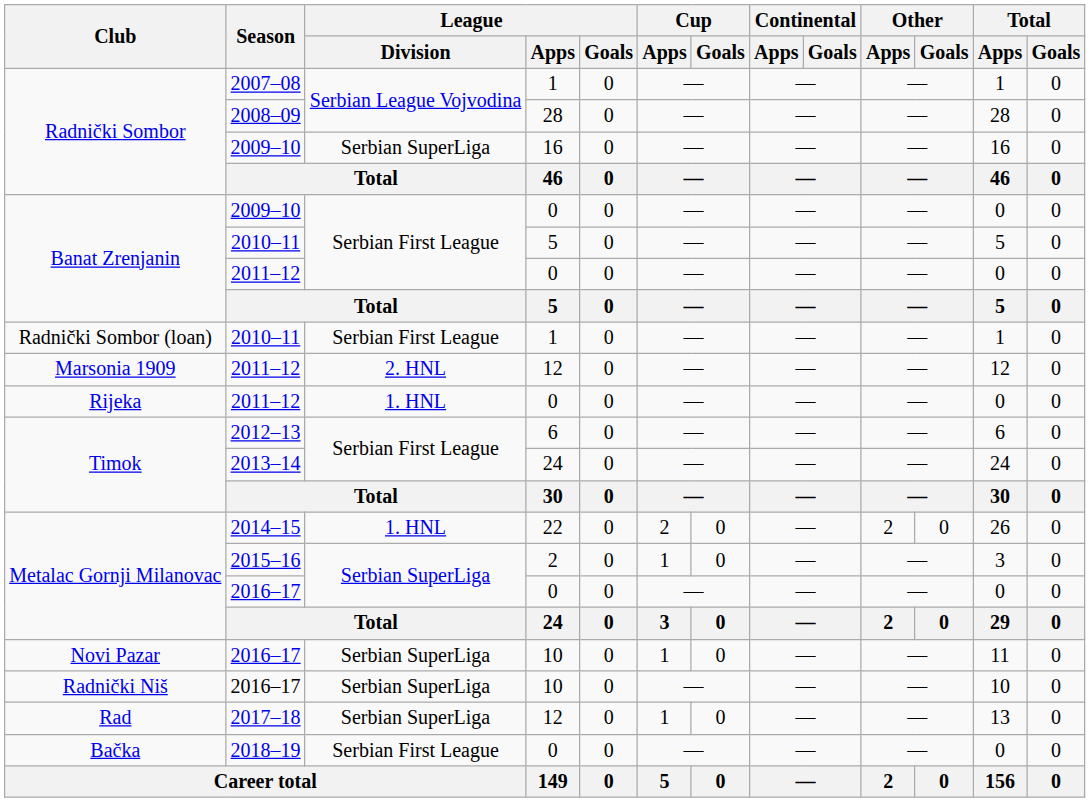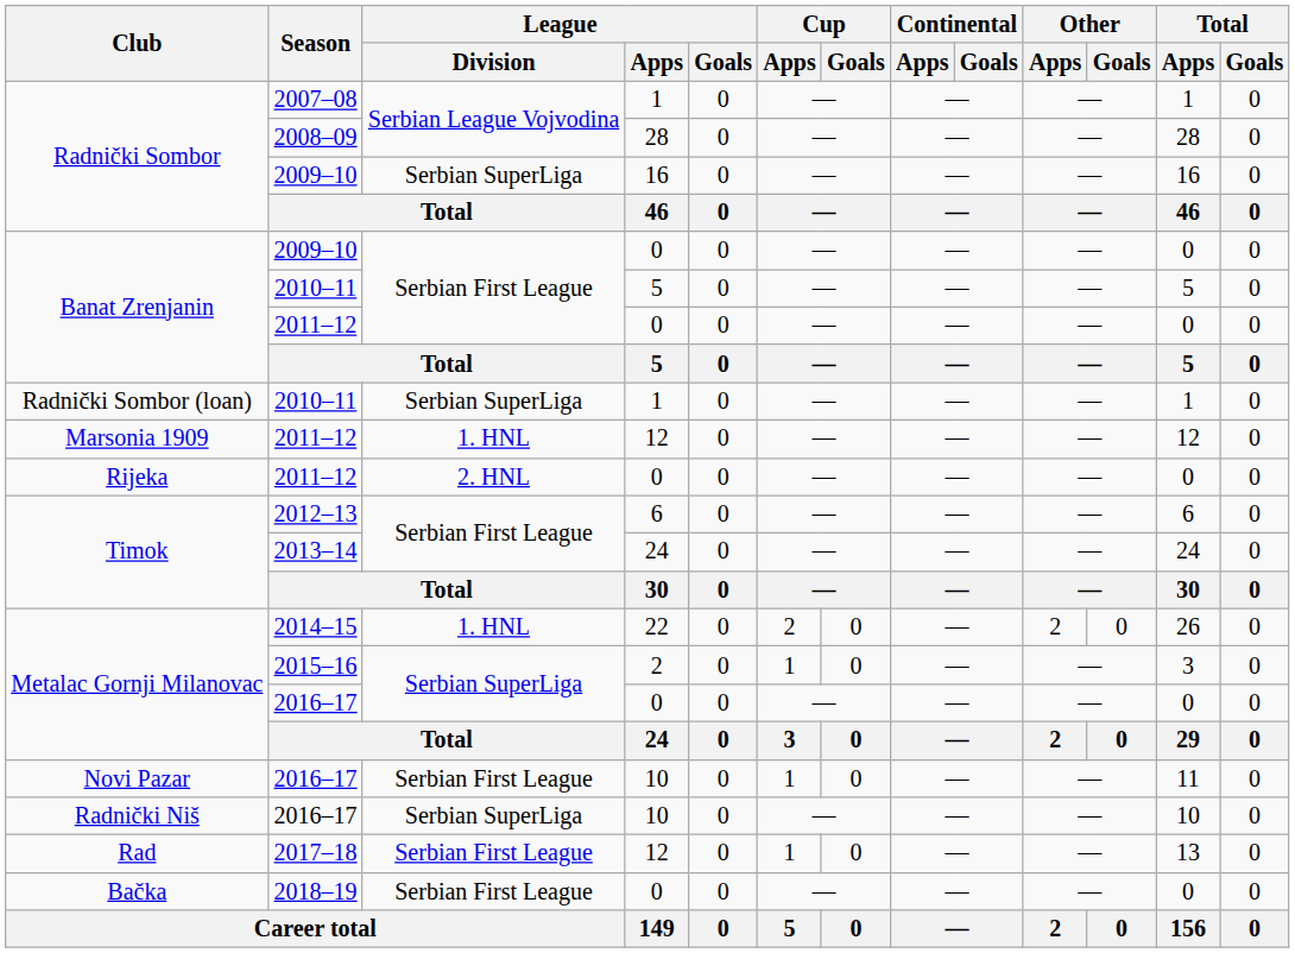 <table class="wikitable" style="text-align:center">
 <tr>
 <th rowspan="2">Club</th>
 <th rowspan="2">Season</th>
 <th colspan="3">League</th>
 <th colspan="2">Cup</th>
 <th colspan="2">Continental</th>
 <th colspan="2">Other</th>
 <th colspan="2">Total</th>
 </tr>
 <tr>
 <th>Division</th>
 <th>Apps</th>
 <th>Goals</th>
 <th>Apps</th>
 <th>Goals</th>
 <th>Apps</th>
 <th>Goals</th>
 <th>Apps</th>
 <th>Goals</th>
 <th>Apps</th>
 <th>Goals</th>
 </tr>
 <tr>
 <td rowspan="4"><a href='#'>Radnički Sombor</a></td>
 <td><a href='#'>2007–08</a></td>
 <td rowspan="2"><a href='#'>Serbian League Vojvodina</a></td>
 <td>1</td>
 <td>0</td>
 <td colspan="2">—</td>
 <td colspan="2">—</td>
 <td colspan="2">—</td>
 <td>1</td>
 <td>0</td>
 </tr>
 <tr>
 <td><a href='#'>2008–09</a></td>
 <td>28</td>
 <td>0</td>
 <td colspan="2">—</td>
 <td colspan="2">—</td>
 <td colspan="2">—</td>
 <td>28</td>
 <td>0</td>
 </tr>
 <tr>
 <td><a href='#'>2009–10</a></td>
 <td>Serbian SuperLiga</td>
 <td>16</td>
 <td>0</td>
 <td colspan="2">—</td>
 <td colspan="2">—</td>
 <td colspan="2">—</td>
 <td>16</td>
 <td>0</td>
 </tr>
 <tr>
 <th colspan="2">Total</th>
 <th>46</th>
 <th>0</th>
 <th colspan="2">—</th>
 <th colspan="2">—</th>
 <th colspan="2">—</th>
 <th>46</th>
 <th>0</th>
 </tr>
 <tr>
 <td rowspan="4"><a href='#'>Banat Zrenjanin</a></td>
 <td><a href='#'>2009–10</a></td>
 <td rowspan="3">Serbian First League</td>
 <td>0</td>
 <td>0</td>
 <td colspan="2">—</td>
 <td colspan="2">—</td>
 <td colspan="2">—</td>
 <td>0</td>
 <td>0</td>
 </tr>
 <tr>
 <td><a href='#'>2010–11</a></td>
 <td>5</td>
 <td>0</td>
 <td colspan="2">—</td>
 <td colspan="2">—</td>
 <td colspan="2">—</td>
 <td>5</td>
 <td>0</td>
 </tr>
 <tr>
 <td><a href='#'>2011–12</a></td>
 <td>0</td>
 <td>0</td>
 <td colspan="2">—</td>
 <td colspan="2">—</td>
 <td colspan="2">—</td>
 <td>0</td>
 <td>0</td>
 </tr>
 <tr>
 <th colspan="2">Total</th>
 <th>5</th>
 <th>0</th>
 <th colspan="2">—</th>
 <th colspan="2">—</th>
 <th colspan="2">—</th>
 <th>5</th>
 <th>0</th>
 </tr>
 <tr>
 <td>Radnički Sombor (loan)</td>
 <td><a href='#'>2010–11</a></td>
-<td>Serbian First League</td>
+<td>Serbian SuperLiga</td>
 <td>1</td>
 <td>0</td>
 <td colspan="2">—</td>
 <td colspan="2">—</td>
 <td colspan="2">—</td>
 <td>1</td>
 <td>0</td>
 </tr>
 <tr>
 <td><a href='#'>Marsonia 1909</a></td>
 <td><a href='#'>2011–12</a></td>
-<td><a href='#'>2. HNL</a></td>
+<td><a href='#'>1. HNL</a></td>
 <td>12</td>
 <td>0</td>
 <td colspan="2">—</td>
 <td colspan="2">—</td>
 <td colspan="2">—</td>
 <td>12</td>
 <td>0</td>
 </tr>
 <tr>
 <td><a href='#'>Rijeka</a></td>
 <td><a href='#'>2011–12</a></td>
-<td><a href='#'>1. HNL</a></td>
+<td><a href='#'>2. HNL</a></td>
 <td>0</td>
 <td>0</td>
 <td colspan="2">—</td>
 <td colspan="2">—</td>
 <td colspan="2">—</td>
 <td>0</td>
 <td>0</td>
 </tr>
 <tr>
 <td rowspan="3"><a href='#'>Timok</a></td>
 <td><a href='#'>2012–13</a></td>
 <td rowspan="2">Serbian First League</td>
 <td>6</td>
 <td>0</td>
 <td colspan="2">—</td>
 <td colspan="2">—</td>
 <td colspan="2">—</td>
 <td>6</td>
 <td>0</td>
 </tr>
 <tr>
 <td><a href='#'>2013–14</a></td>
 <td>24</td>
 <td>0</td>
 <td colspan="2">—</td>
 <td colspan="2">—</td>
 <td colspan="2">—</td>
 <td>24</td>
 <td>0</td>
 </tr>
 <tr>
 <th colspan="2">Total</th>
 <th>30</th>
 <th>0</th>
 <th colspan="2">—</th>
 <th colspan="2">—</th>
 <th colspan="2">—</th>
 <th>30</th>
 <th>0</th>
 </tr>
 <tr>
 <td rowspan="4"><a href='#'>Metalac Gornji Milanovac</a></td>
 <td><a href='#'>2014–15</a></td>
 <td><a href='#'>1. HNL</a></td>
 <td>22</td>
 <td>0</td>
 <td>2</td>
 <td>0</td>
 <td colspan="2">—</td>
 <td>2</td>
 <td>0</td>
 <td>26</td>
 <td>0</td>
 </tr>
 <tr>
 <td><a href='#'>2015–16</a></td>
 <td rowspan="2"><a href='#'>Serbian SuperLiga</a></td>
 <td>2</td>
 <td>0</td>
 <td>1</td>
 <td>0</td>
 <td colspan="2">—</td>
 <td colspan="2">—</td>
 <td>3</td>
 <td>0</td>
 </tr>
 <tr>
 <td><a href='#'>2016–17</a></td>
 <td>0</td>
 <td>0</td>
 <td colspan="2">—</td>
 <td colspan="2">—</td>
 <td colspan="2">—</td>
 <td>0</td>
 <td>0</td>
 </tr>
 <tr>
 <th colspan="2">Total</th>
 <th>24</th>
 <th>0</th>
 <th>3</th>
 <th>0</th>
 <th colspan="2">—</th>
 <th>2</th>
 <th>0</th>
 <th>29</th>
 <th>0</th>
 </tr>
 <tr>
 <td><a href='#'>Novi Pazar</a></td>
 <td><a href='#'>2016–17</a></td>
-<td>Serbian SuperLiga</td>
+<td>Serbian First League</td>
 <td>10</td>
 <td>0</td>
 <td>1</td>
 <td>0</td>
 <td colspan="2">—</td>
 <td colspan="2">—</td>
 <td>11</td>
 <td>0</td>
 </tr>
 <tr>
 <td><a href='#'>Radnički Niš</a></td>
 <td>2016–17</td>
 <td>Serbian SuperLiga</td>
 <td>10</td>
 <td>0</td>
 <td colspan="2">—</td>
 <td colspan="2">—</td>
 <td colspan="2">—</td>
 <td>10</td>
 <td>0</td>
 </tr>
 <tr>
 <td><a href='#'>Rad</a></td>
 <td><a href='#'>2017–18</a></td>
-<td>Serbian SuperLiga</td>
+<td><a href='#'>Serbian First League</a></td>
 <td>12</td>
 <td>0</td>
 <td>1</td>
 <td>0</td>
 <td colspan="2">—</td>
 <td colspan="2">—</td>
 <td>13</td>
 <td>0</td>
 </tr>
 <tr>
 <td><a href='#'>Bačka</a></td>
 <td><a href='#'>2018–19</a></td>
 <td>Serbian First League</td>
 <td>0</td>
 <td>0</td>
 <td colspan="2">—</td>
 <td colspan="2">—</td>
 <td colspan="2">—</td>
 <td>0</td>
 <td>0</td>
 </tr>
 <tr>
 <th colspan="3">Career total</th>
 <th>149</th>
 <th>0</th>
 <th>5</th>
 <th>0</th>
 <th colspan="2">—</th>
 <th>2</th>
 <th>0</th>
 <th>156</th>
 <th>0</th>
 </tr>
 </table>
